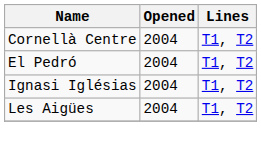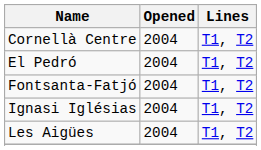 <table class="wikitable sortable">
 <tr>
 <th>Name</th>
 <th>Opened</th>
 <th>Lines</th>
 </tr>
 <tr>
 <td>Cornellà Centre</td>
 <td>2004</td>
 <td><a href='#'>T1</a>, <a href='#'>T2</a></td>
 </tr>
 <tr>
 <td>El Pedró</td>
+<td>2004</td>
+<td><a href='#'>T1</a>, <a href='#'>T2</a></td>
+</tr>
+<tr>
+<td>Fontsanta-Fatjó</td>
 <td>2004</td>
 <td><a href='#'>T1</a>, <a href='#'>T2</a></td>
 </tr>
 <tr>
 <td>Ignasi Iglésias</td>
 <td>2004</td>
 <td><a href='#'>T1</a>, <a href='#'>T2</a></td>
 </tr>
 <tr>
 <td>Les Aigües</td>
 <td>2004</td>
 <td><a href='#'>T1</a>, <a href='#'>T2</a></td>
 </tr>
 <tr>
 </tr>
 <tr>
 </tr>
 </table>
